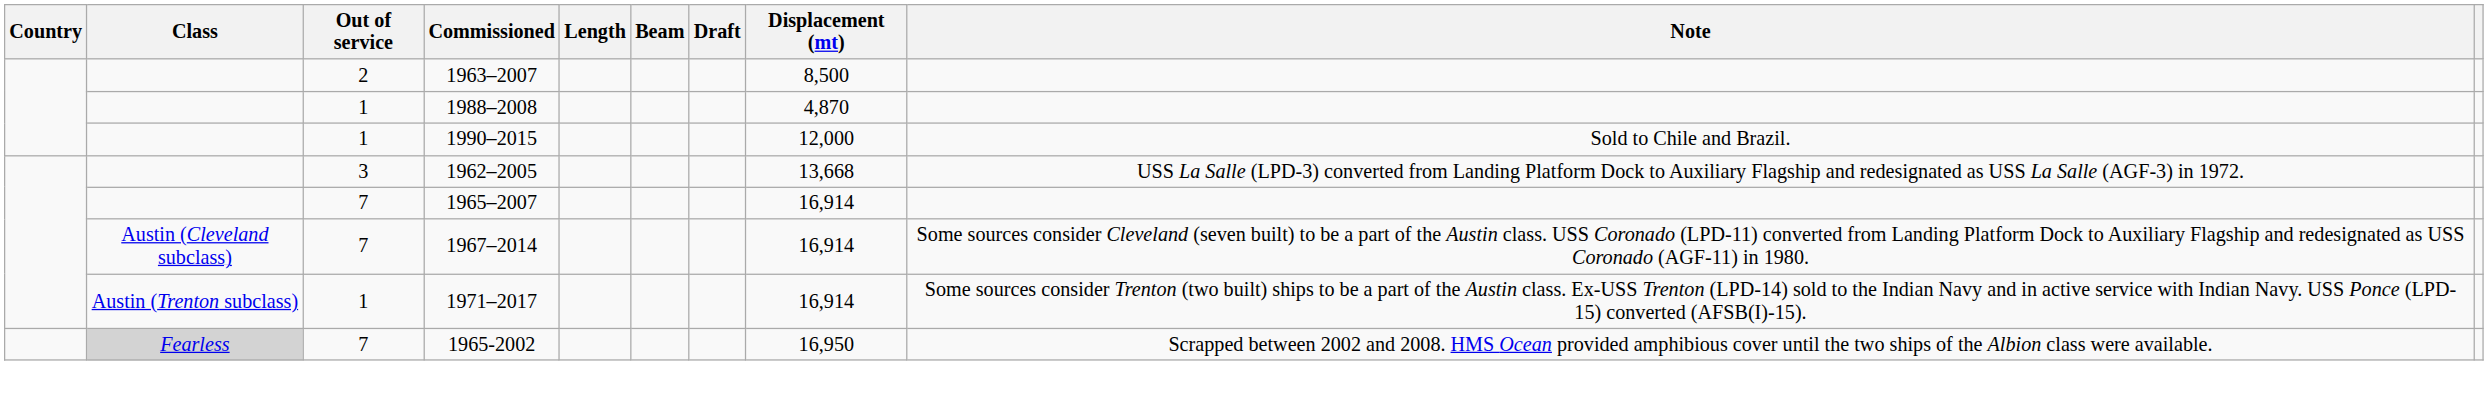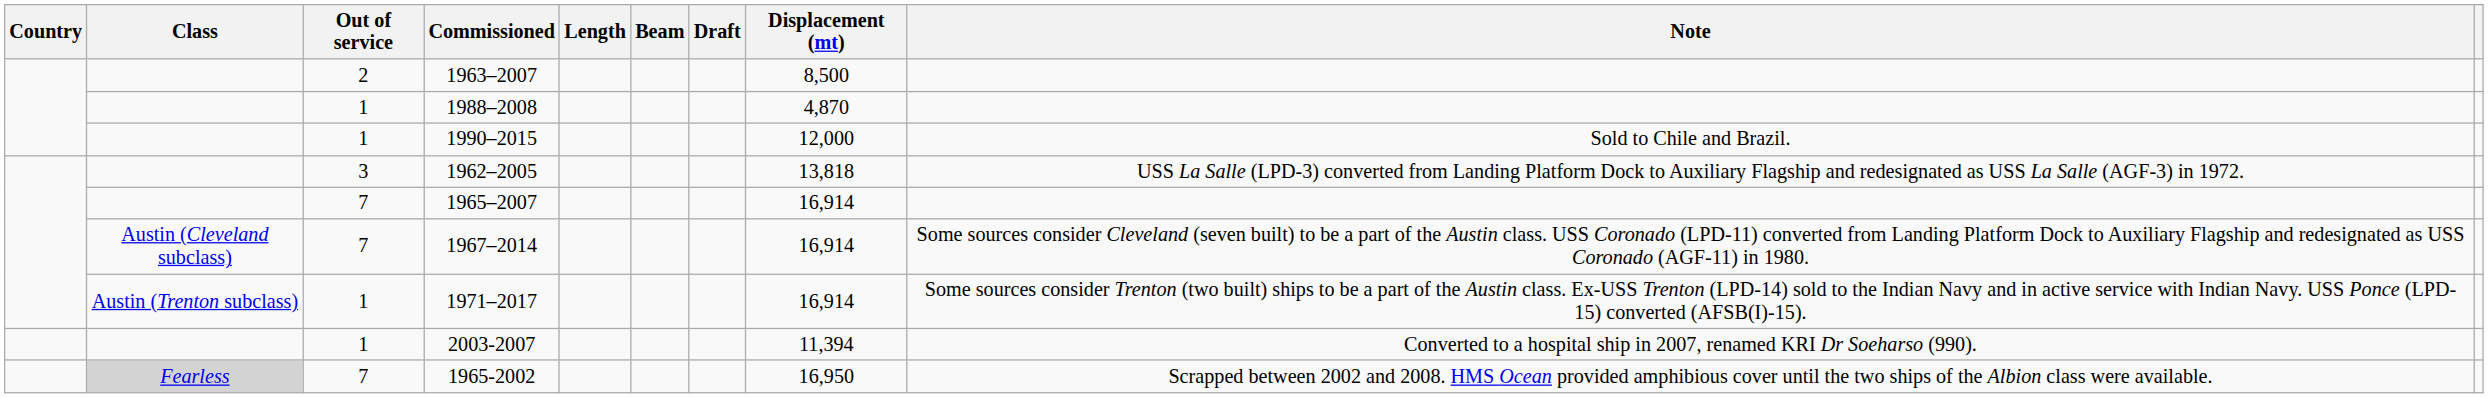 <table class="wikitable" style="text-align:center">
 <tr>
 <th>Country</th>
 <th>Class</th>
 <th>Out of service</th>
 <th>Commissioned</th>
 <th>Length</th>
 <th>Beam</th>
 <th>Draft</th>
 <th>Displacement (<a href='#'>mt</a>)</th>
 <th>Note</th>
 <th class="unsortable"></th>
 </tr>
 <tr>
 <td style="text-align:left" rowspan="3"></td>
 <td></td>
 <td>2</td>
 <td>1963–2007</td>
 <td></td>
 <td></td>
 <td></td>
 <td>8,500</td>
 <td></td>
 <td></td>
 </tr>
 <tr>
 <td></td>
 <td>1</td>
 <td>1988–2008</td>
 <td></td>
 <td></td>
 <td></td>
 <td>4,870</td>
 <td></td>
 <td></td>
 </tr>
 <tr>
 <td></td>
 <td>1</td>
 <td>1990–2015</td>
 <td></td>
 <td></td>
 <td></td>
 <td>12,000</td>
 <td>Sold to Chile and Brazil.</td>
 <td></td>
 </tr>
 <tr>
 <td style="text-align:left" rowspan="4"></td>
 <td></td>
 <td>3</td>
 <td>1962–2005</td>
 <td></td>
 <td></td>
 <td></td>
-<td>13,668</td>
+<td>13,818</td>
 <td>USS <em>La Salle</em> (LPD-3) converted from Landing Platform Dock to Auxiliary Flagship and redesignated as USS <em>La Salle</em> (AGF-3) in 1972.</td>
 <td></td>
 </tr>
 <tr>
 <td></td>
 <td>7</td>
 <td>1965–2007</td>
 <td></td>
 <td></td>
 <td></td>
 <td>16,914</td>
 <td></td>
 <td></td>
 </tr>
 <tr>
 <td><a href='#'>Austin (<em>Cleveland</em> subclass)</a></td>
 <td>7</td>
 <td>1967–2014</td>
 <td></td>
 <td></td>
 <td></td>
 <td>16,914</td>
 <td>Some sources consider <em>Cleveland</em> (seven built) to be a part of the <em>Austin</em> class. USS <em>Coronado</em> (LPD-11) converted from Landing Platform Dock to Auxiliary Flagship and redesignated as USS <em>Coronado</em> (AGF-11) in 1980.</td>
 <td></td>
 </tr>
 <tr>
 <td><a href='#'>Austin (<em>Trenton</em> subclass)</a></td>
 <td>1</td>
 <td>1971–2017</td>
 <td></td>
 <td></td>
 <td></td>
 <td>16,914</td>
 <td>Some sources consider <em>Trenton</em> (two built) ships to be a part of the <em>Austin</em> class. Ex-USS <em>Trenton</em> (LPD-14) sold to the Indian Navy and in active service with Indian Navy. USS <em>Ponce</em> (LPD-15) converted (AFSB(I)-15).</td>
 <td></td>
 </tr>
 <tr>
+<td style="text-align:left"></td>
+<td></td>
+<td>1</td>
+<td>2003-2007</td>
+<td></td>
+<td></td>
+<td></td>
+<td>11,394</td>
+<td>Converted to a hospital ship in 2007, renamed KRI <em>Dr Soeharso</em> (990). </td>
+<td></td>
+</tr>
+<tr>
 <td style="text-align:left;"></td>
 <td style="background: lightgrey;"><a href='#'><em>Fearless</em></a></td>
 <td>7</td>
 <td>1965-2002</td>
 <td></td>
 <td></td>
 <td></td>
 <td>16,950</td>
 <td>Scrapped between 2002 and 2008. <a href='#'>HMS <em>Ocean</em></a> provided amphibious cover until the two ships of the <em>Albion</em> class were available.</td>
 <td></td>
 </tr>
 </table>
